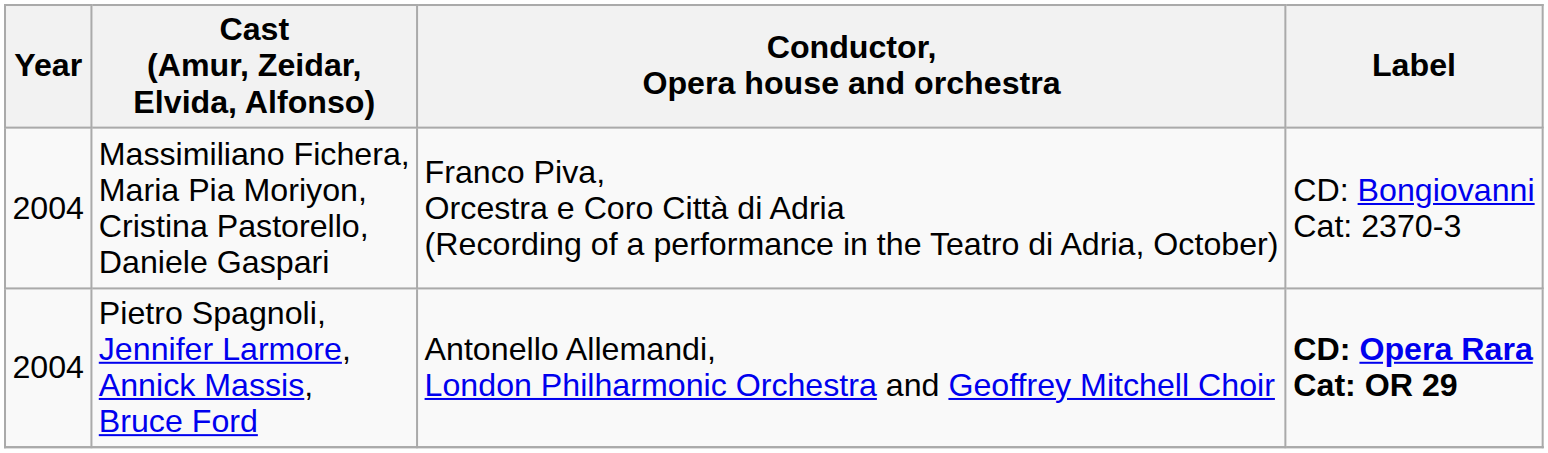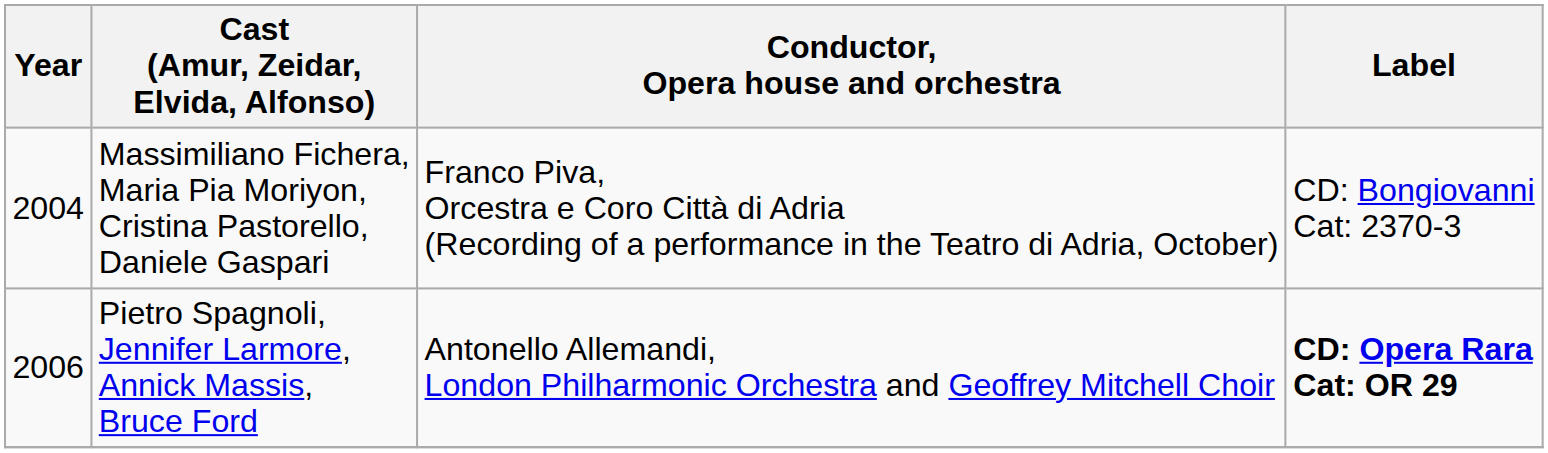 <table class="wikitable">
 <tr>
 <th>Year</th>
 <th>Cast <br>(Amur, Zeidar,<br>Elvida, Alfonso)</th>
 <th>Conductor,<br>Opera house and orchestra</th>
 <th>Label</th>
 </tr>
 <tr>
 <td>2004</td>
 <td>Massimiliano Fichera,<br>Maria Pia Moriyon,<br>Cristina Pastorello,<br>Daniele Gaspari</td>
 <td>Franco Piva,<br>Orcestra e Coro Città di Adria<br>(Recording of a performance in the Teatro di Adria, October)</td>
 <td>CD: <a href='#'>Bongiovanni</a><br>Cat: 2370-3</td>
 </tr>
 <tr>
-<td>2004</td>
+<td>2006</td>
 <td>Pietro Spagnoli,<br><a href='#'>Jennifer Larmore</a>,<br><a href='#'>Annick Massis</a>,<br><a href='#'>Bruce Ford</a></td>
 <td>Antonello Allemandi,<br><a href='#'>London Philharmonic Orchestra</a> and <a href='#'>Geoffrey Mitchell Choir</a></td>
 <td><strong>CD: <a href='#'>Opera Rara</a><br>Cat: OR 29</strong></td>
 </tr>
 <tr>
 </tr>
 </table>
